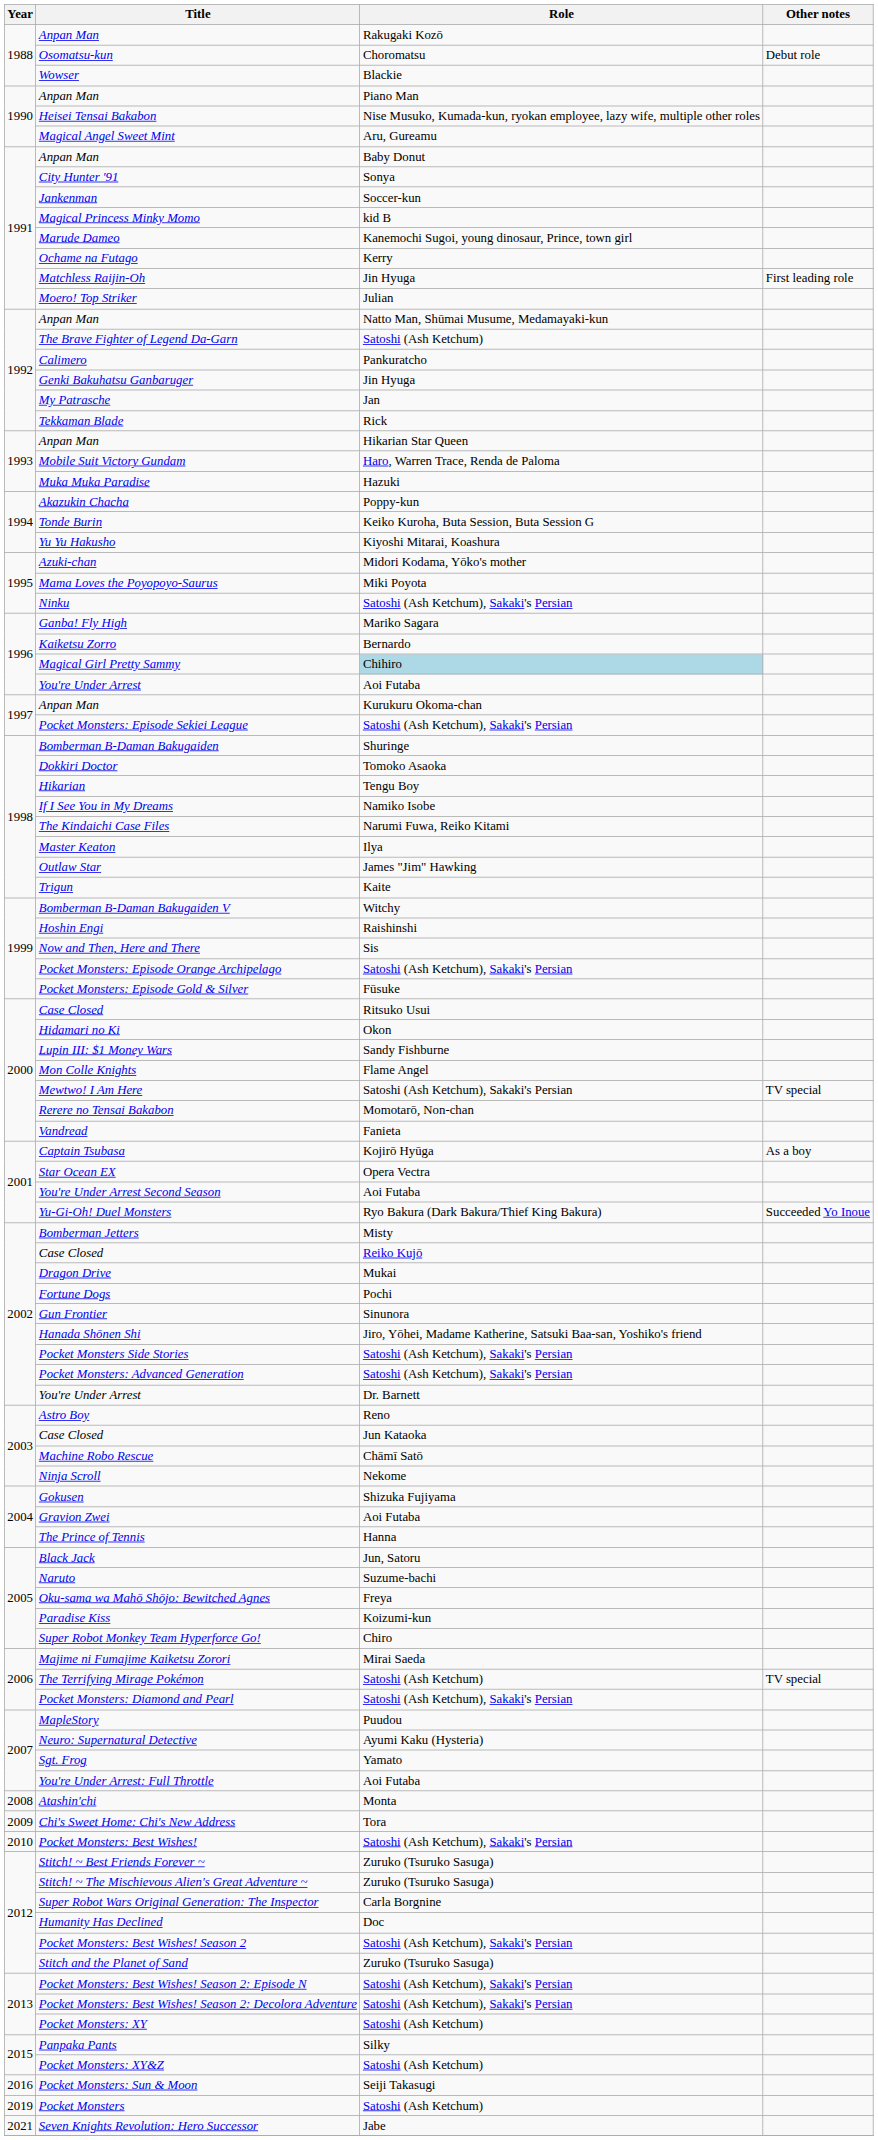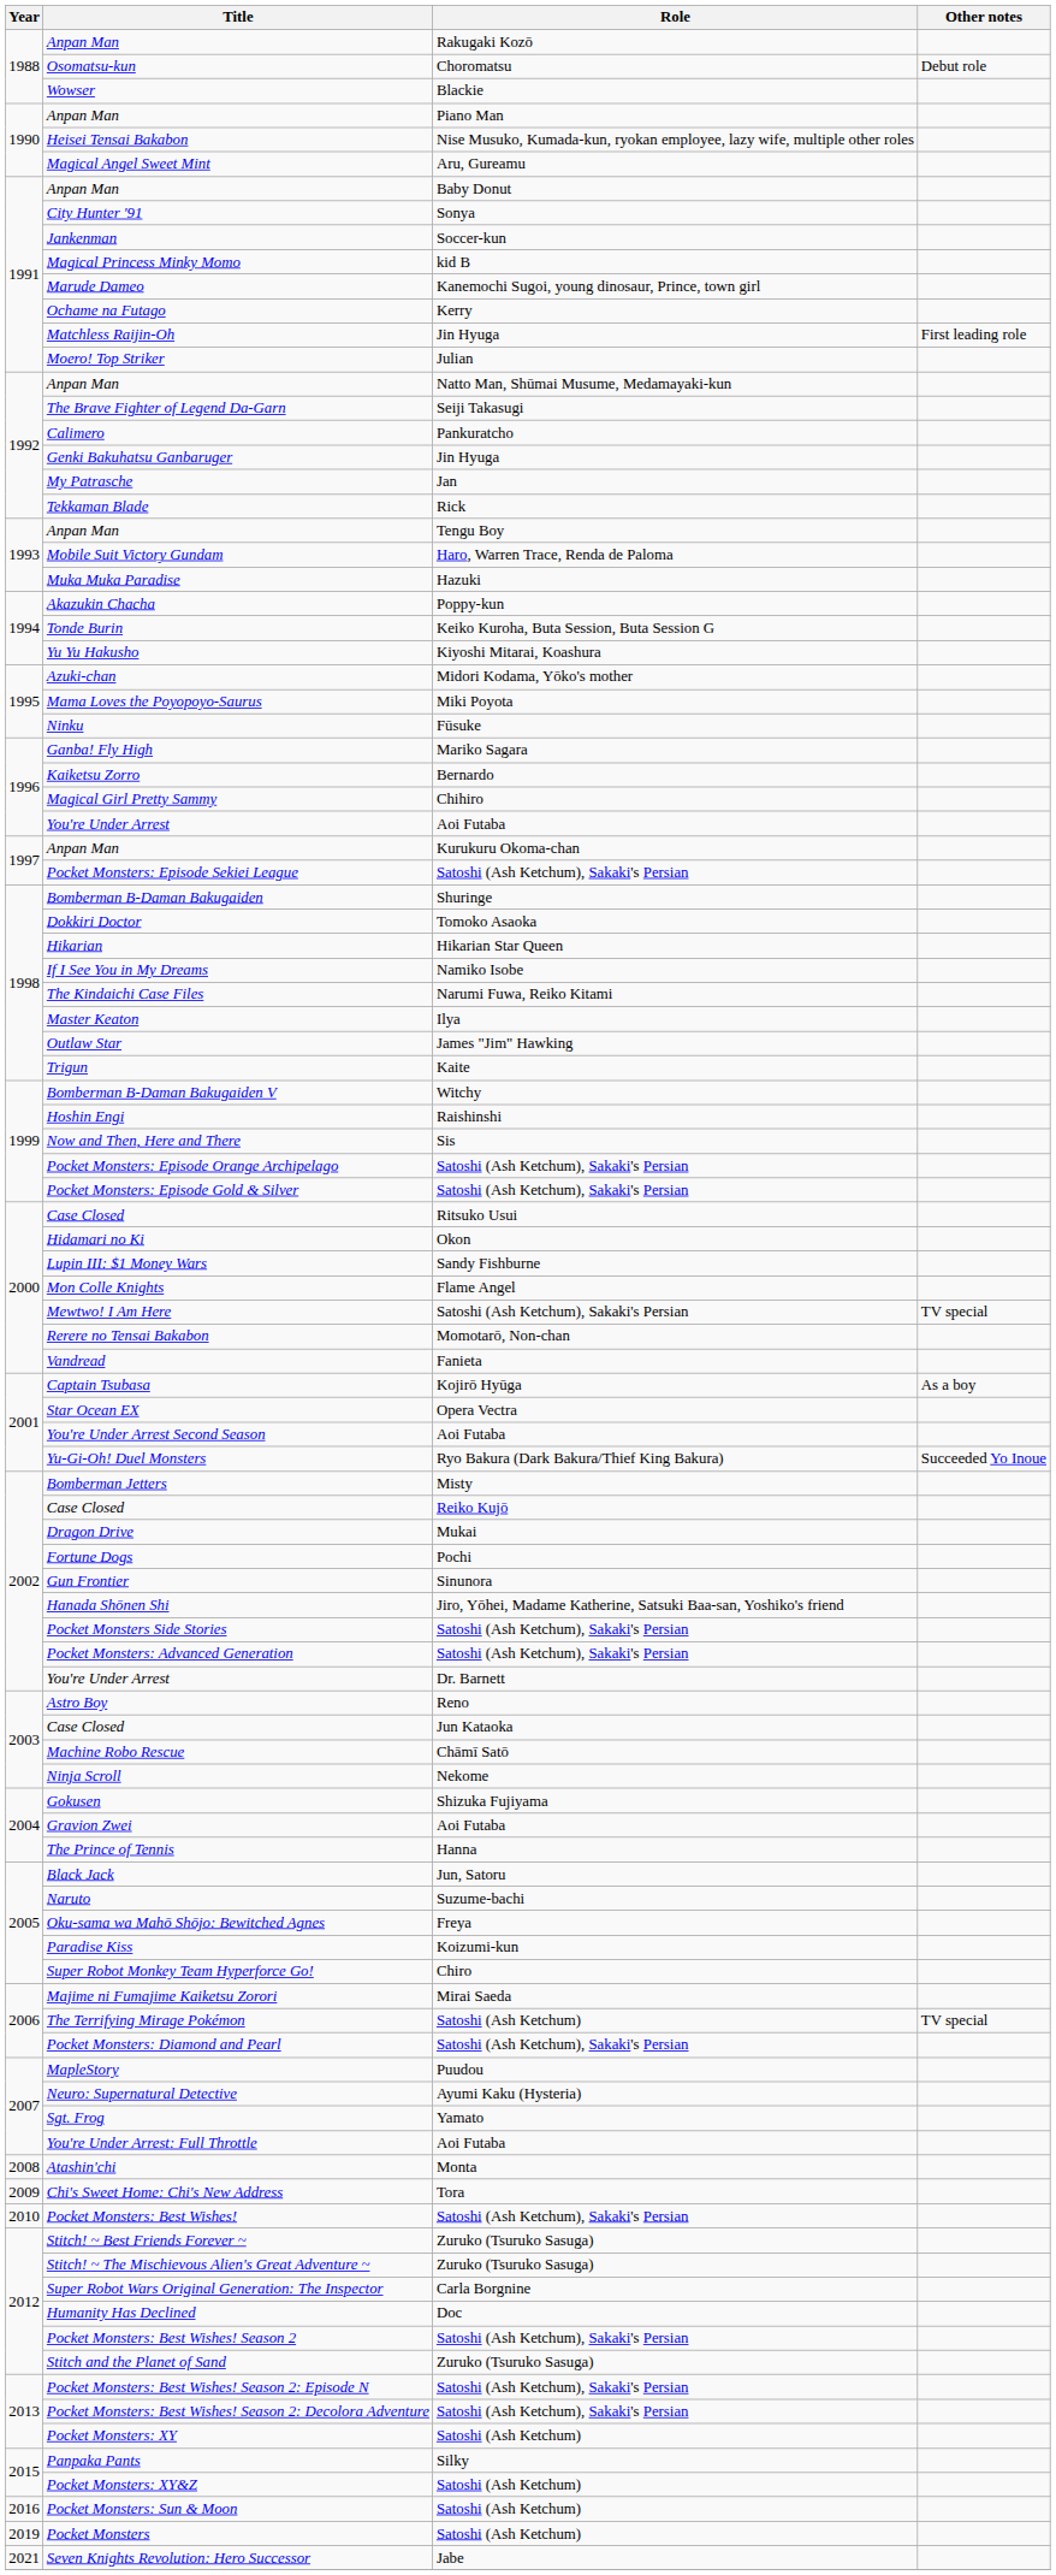 <table class="wikitable">
 <tr>
 <th>Year</th>
 <th>Title</th>
 <th>Role</th>
 <th>Other notes</th>
 </tr>
 <tr>
 <td rowspan="3">1988</td>
 <td><em><a href='#'>Anpan Man</a></em></td>
 <td>Rakugaki Kozō</td>
 <td></td>
 </tr>
 <tr>
 <td><em><a href='#'>Osomatsu-kun</a></em></td>
 <td>Choromatsu</td>
 <td>Debut role</td>
 </tr>
 <tr>
 <td><em><a href='#'>Wowser</a></em></td>
 <td>Blackie</td>
 <td></td>
 </tr>
 <tr>
 <td rowspan="3">1990</td>
 <td><em>Anpan Man</em></td>
 <td>Piano Man</td>
 <td></td>
 </tr>
 <tr>
 <td><em><a href='#'>Heisei Tensai Bakabon</a></em></td>
 <td>Nise Musuko, Kumada-kun, ryokan employee, lazy wife, multiple other roles</td>
 <td></td>
 </tr>
 <tr>
 <td><em><a href='#'>Magical Angel Sweet Mint</a></em></td>
 <td>Aru, Gureamu</td>
 <td></td>
 </tr>
 <tr>
 <td rowspan="8">1991</td>
 <td><em>Anpan Man</em></td>
 <td>Baby Donut</td>
 <td></td>
 </tr>
 <tr>
 <td><em><a href='#'>City Hunter '91</a></em></td>
 <td>Sonya</td>
 <td></td>
 </tr>
 <tr>
 <td><em><a href='#'>Jankenman</a></em></td>
 <td>Soccer-kun</td>
 <td></td>
 </tr>
 <tr>
 <td><em><a href='#'>Magical Princess Minky Momo</a></em></td>
 <td>kid B</td>
 <td></td>
 </tr>
 <tr>
 <td><em><a href='#'>Marude Dameo</a></em></td>
 <td>Kanemochi Sugoi, young dinosaur, Prince, town girl</td>
 <td></td>
 </tr>
 <tr>
 <td><em><a href='#'>Ochame na Futago</a></em></td>
 <td>Kerry</td>
 <td></td>
 </tr>
 <tr>
 <td><em><a href='#'>Matchless Raijin-Oh</a></em></td>
 <td>Jin Hyuga</td>
 <td>First leading role</td>
 </tr>
 <tr>
 <td><em><a href='#'>Moero! Top Striker</a></em></td>
 <td>Julian</td>
 <td></td>
 </tr>
 <tr>
 <td rowspan="6">1992</td>
 <td><em>Anpan Man</em></td>
 <td>Natto Man, Shūmai Musume, Medamayaki-kun</td>
 <td></td>
 </tr>
 <tr>
 <td><em><a href='#'>The Brave Fighter of Legend Da-Garn</a></em></td>
-<td><a href='#'>Satoshi</a> (Ash Ketchum)</td>
+<td>Seiji Takasugi</td>
 <td></td>
 </tr>
 <tr>
 <td><em><a href='#'>Calimero</a></em></td>
 <td>Pankuratcho</td>
 <td></td>
 </tr>
 <tr>
 <td><em><a href='#'>Genki Bakuhatsu Ganbaruger</a></em></td>
 <td>Jin Hyuga</td>
 <td></td>
 </tr>
 <tr>
 <td><em><a href='#'>My Patrasche</a></em></td>
 <td>Jan</td>
 <td></td>
 </tr>
 <tr>
 <td><em><a href='#'>Tekkaman Blade</a></em></td>
 <td>Rick</td>
 <td></td>
 </tr>
 <tr>
 <td rowspan="3">1993</td>
 <td><em>Anpan Man</em></td>
-<td>Hikarian Star Queen</td>
+<td>Tengu Boy</td>
 <td></td>
 </tr>
 <tr>
 <td><em><a href='#'>Mobile Suit Victory Gundam</a></em></td>
 <td><a href='#'>Haro</a>, Warren Trace, Renda de Paloma</td>
 <td></td>
 </tr>
 <tr>
 <td><em><a href='#'>Muka Muka Paradise</a></em></td>
 <td>Hazuki</td>
 <td></td>
 </tr>
 <tr>
 <td rowspan="3">1994</td>
 <td><em><a href='#'>Akazukin Chacha</a></em></td>
 <td>Poppy-kun</td>
 <td></td>
 </tr>
 <tr>
 <td><em><a href='#'>Tonde Burin</a></em></td>
 <td>Keiko Kuroha, Buta Session, Buta Session G</td>
 <td></td>
 </tr>
 <tr>
 <td><em><a href='#'>Yu Yu Hakusho</a></em></td>
 <td>Kiyoshi Mitarai, Koashura</td>
 <td></td>
 </tr>
 <tr>
 <td rowspan="3">1995</td>
 <td><em><a href='#'>Azuki-chan</a></em></td>
 <td>Midori Kodama, Yōko's mother</td>
 <td></td>
 </tr>
 <tr>
 <td><em><a href='#'>Mama Loves the Poyopoyo-Saurus</a></em></td>
 <td>Miki Poyota</td>
 <td></td>
 </tr>
 <tr>
 <td><em><a href='#'>Ninku</a></em></td>
-<td><a href='#'>Satoshi</a> (Ash Ketchum), <a href='#'>Sakaki</a>'s <a href='#'>Persian</a></td>
+<td>Fūsuke</td>
 <td></td>
 </tr>
 <tr>
 <td rowspan="4">1996</td>
 <td><em><a href='#'>Ganba! Fly High</a></em></td>
 <td>Mariko Sagara</td>
 <td></td>
 </tr>
 <tr>
 <td><em><a href='#'>Kaiketsu Zorro</a></em></td>
 <td>Bernardo</td>
 <td></td>
 </tr>
 <tr>
 <td><em><a href='#'>Magical Girl Pretty Sammy</a></em></td>
-<td style="background: lightblue;">Chihiro</td>
+<td>Chihiro</td>
 <td></td>
 </tr>
 <tr>
 <td><em><a href='#'>You're Under Arrest</a></em></td>
 <td>Aoi Futaba</td>
 <td></td>
 </tr>
 <tr>
 <td rowspan="2">1997</td>
 <td><em>Anpan Man</em></td>
 <td>Kurukuru Okoma-chan</td>
 <td></td>
 </tr>
 <tr>
 <td><em><a href='#'>Pocket Monsters: Episode Sekiei League</a></em></td>
 <td><a href='#'>Satoshi</a> (Ash Ketchum), <a href='#'>Sakaki</a>'s <a href='#'>Persian</a></td>
 <td></td>
 </tr>
 <tr>
 <td rowspan="8">1998</td>
 <td><em><a href='#'>Bomberman B-Daman Bakugaiden</a></em></td>
 <td>Shuringe</td>
 <td></td>
 </tr>
 <tr>
 <td><em><a href='#'>Dokkiri Doctor</a></em></td>
 <td>Tomoko Asaoka</td>
 <td></td>
 </tr>
 <tr>
 <td><em><a href='#'>Hikarian</a></em></td>
-<td>Tengu Boy</td>
+<td>Hikarian Star Queen</td>
 <td></td>
 </tr>
 <tr>
 <td><em><a href='#'>If I See You in My Dreams</a></em></td>
 <td>Namiko Isobe</td>
 <td></td>
 </tr>
 <tr>
 <td><em><a href='#'>The Kindaichi Case Files</a></em></td>
 <td>Narumi Fuwa, Reiko Kitami</td>
 <td></td>
 </tr>
 <tr>
 <td><em><a href='#'>Master Keaton</a></em></td>
 <td>Ilya</td>
 <td></td>
 </tr>
 <tr>
 <td><em><a href='#'>Outlaw Star</a></em></td>
 <td>James "Jim" Hawking</td>
 <td></td>
 </tr>
 <tr>
 <td><em><a href='#'>Trigun</a></em></td>
 <td>Kaite</td>
 <td></td>
 </tr>
 <tr>
 <td rowspan="5">1999</td>
 <td><em><a href='#'>Bomberman B-Daman Bakugaiden V</a></em></td>
 <td>Witchy</td>
 <td></td>
 </tr>
 <tr>
 <td><em><a href='#'>Hoshin Engi</a></em></td>
 <td>Raishinshi</td>
 <td></td>
 </tr>
 <tr>
 <td><em><a href='#'>Now and Then, Here and There</a></em></td>
 <td>Sis</td>
 <td></td>
 </tr>
 <tr>
 <td><em><a href='#'>Pocket Monsters: Episode Orange Archipelago</a></em></td>
 <td><a href='#'>Satoshi</a> (Ash Ketchum), <a href='#'>Sakaki</a>'s <a href='#'>Persian</a></td>
 <td></td>
 </tr>
 <tr>
 <td><em><a href='#'>Pocket Monsters: Episode Gold & Silver</a></em></td>
-<td>Fūsuke</td>
+<td><a href='#'>Satoshi</a> (Ash Ketchum), <a href='#'>Sakaki</a>'s <a href='#'>Persian</a></td>
 <td></td>
 </tr>
 <tr>
 <td rowspan="7">2000</td>
 <td><em><a href='#'>Case Closed</a></em></td>
 <td>Ritsuko Usui</td>
 <td></td>
 </tr>
 <tr>
 <td><em><a href='#'>Hidamari no Ki</a></em></td>
 <td>Okon</td>
 <td></td>
 </tr>
 <tr>
 <td><em><a href='#'>Lupin III: $1 Money Wars</a></em></td>
 <td>Sandy Fishburne</td>
 <td></td>
 </tr>
 <tr>
 <td><em><a href='#'>Mon Colle Knights</a></em></td>
 <td>Flame Angel</td>
 <td></td>
 </tr>
 <tr>
 <td><em><a href='#'>Mewtwo! I Am Here</a></em></td>
 <td>Satoshi (Ash Ketchum), Sakaki's Persian</td>
 <td>TV special</td>
 </tr>
 <tr>
 <td><em><a href='#'>Rerere no Tensai Bakabon</a></em></td>
 <td>Momotarō, Non-chan</td>
 <td></td>
 </tr>
 <tr>
 <td><em><a href='#'>Vandread</a></em></td>
 <td>Fanieta</td>
 <td></td>
 </tr>
 <tr>
 <td rowspan="4">2001</td>
 <td><em><a href='#'>Captain Tsubasa</a></em></td>
 <td>Kojirō Hyūga</td>
 <td>As a boy</td>
 </tr>
 <tr>
 <td><em><a href='#'>Star Ocean EX</a></em></td>
 <td>Opera Vectra</td>
 <td></td>
 </tr>
 <tr>
 <td><em><a href='#'>You're Under Arrest Second Season</a></em></td>
 <td>Aoi Futaba</td>
 <td></td>
 </tr>
 <tr>
 <td><em><a href='#'>Yu-Gi-Oh! Duel Monsters</a></em></td>
 <td>Ryo Bakura (Dark Bakura/Thief King Bakura)</td>
 <td>Succeeded <a href='#'>Yo Inoue</a></td>
 </tr>
 <tr>
 <td rowspan="9">2002</td>
 <td><em><a href='#'>Bomberman Jetters</a></em></td>
 <td>Misty</td>
 <td></td>
 </tr>
 <tr>
 <td><em>Case Closed</em></td>
 <td><a href='#'>Reiko Kujō</a></td>
 <td></td>
 </tr>
 <tr>
 <td><em><a href='#'>Dragon Drive</a></em></td>
 <td>Mukai</td>
 <td></td>
 </tr>
 <tr>
 <td><em><a href='#'>Fortune Dogs</a></em></td>
 <td>Pochi</td>
 <td></td>
 </tr>
 <tr>
 <td><em><a href='#'>Gun Frontier</a></em></td>
 <td>Sinunora</td>
 <td></td>
 </tr>
 <tr>
 <td><em><a href='#'>Hanada Shōnen Shi</a></em></td>
 <td>Jiro, Yōhei, Madame Katherine, Satsuki Baa-san, Yoshiko's friend</td>
 <td></td>
 </tr>
 <tr>
 <td><em><a href='#'>Pocket Monsters Side Stories</a></em></td>
 <td><a href='#'>Satoshi</a> (Ash Ketchum), <a href='#'>Sakaki</a>'s <a href='#'>Persian</a></td>
 <td></td>
 </tr>
 <tr>
 <td><em><a href='#'>Pocket Monsters: Advanced Generation</a></em></td>
 <td><a href='#'>Satoshi</a> (Ash Ketchum), <a href='#'>Sakaki</a>'s <a href='#'>Persian</a></td>
 <td></td>
 </tr>
 <tr>
 <td><em>You're Under Arrest</em></td>
 <td>Dr. Barnett</td>
 <td></td>
 </tr>
 <tr>
 <td rowspan="4">2003</td>
 <td><em><a href='#'>Astro Boy</a></em></td>
 <td>Reno</td>
 <td></td>
 </tr>
 <tr>
 <td><em>Case Closed</em></td>
 <td>Jun Kataoka</td>
 <td></td>
 </tr>
 <tr>
 <td><em><a href='#'>Machine Robo Rescue</a></em></td>
 <td>Chāmī Satō</td>
 <td></td>
 </tr>
 <tr>
 <td><em><a href='#'>Ninja Scroll</a></em></td>
 <td>Nekome</td>
 <td></td>
 </tr>
 <tr>
 <td rowspan="3">2004</td>
 <td><em><a href='#'>Gokusen</a></em></td>
 <td>Shizuka Fujiyama</td>
 <td></td>
 </tr>
 <tr>
 <td><em><a href='#'>Gravion Zwei</a></em></td>
 <td>Aoi Futaba</td>
 <td></td>
 </tr>
 <tr>
 <td><em><a href='#'>The Prince of Tennis</a></em></td>
 <td>Hanna</td>
 <td></td>
 </tr>
 <tr>
 <td rowspan="5">2005</td>
 <td><em><a href='#'>Black Jack</a></em></td>
 <td>Jun, Satoru</td>
 <td></td>
 </tr>
 <tr>
 <td><em><a href='#'>Naruto</a></em></td>
 <td>Suzume-bachi</td>
 <td></td>
 </tr>
 <tr>
 <td><em><a href='#'>Oku-sama wa Mahō Shōjo: Bewitched Agnes</a></em></td>
 <td>Freya</td>
 <td></td>
 </tr>
 <tr>
 <td><em><a href='#'>Paradise Kiss</a></em></td>
 <td>Koizumi-kun</td>
 <td></td>
 </tr>
 <tr>
 <td><em><a href='#'>Super Robot Monkey Team Hyperforce Go!</a></em></td>
 <td>Chiro</td>
 <td></td>
 </tr>
 <tr>
 <td rowspan="3">2006</td>
 <td><em><a href='#'>Majime ni Fumajime Kaiketsu Zorori</a></em></td>
 <td>Mirai Saeda</td>
 <td></td>
 </tr>
 <tr>
 <td><em><a href='#'>The Terrifying Mirage Pokémon</a></em></td>
 <td><a href='#'>Satoshi</a> (Ash Ketchum)</td>
 <td>TV special</td>
 </tr>
 <tr>
 <td><em><a href='#'>Pocket Monsters: Diamond and Pearl</a></em></td>
 <td><a href='#'>Satoshi</a> (Ash Ketchum), <a href='#'>Sakaki</a>'s <a href='#'>Persian</a></td>
 <td></td>
 </tr>
 <tr>
 <td rowspan="4">2007</td>
 <td><em><a href='#'>MapleStory</a></em></td>
 <td>Puudou</td>
 <td></td>
 </tr>
 <tr>
 <td><em><a href='#'>Neuro: Supernatural Detective</a></em></td>
 <td>Ayumi Kaku (Hysteria)</td>
 <td></td>
 </tr>
 <tr>
 <td><em><a href='#'>Sgt. Frog</a></em></td>
 <td>Yamato</td>
 <td></td>
 </tr>
 <tr>
 <td><em><a href='#'>You're Under Arrest: Full Throttle</a></em></td>
 <td>Aoi Futaba</td>
 <td></td>
 </tr>
 <tr>
 <td>2008</td>
 <td><em><a href='#'>Atashin'chi</a></em></td>
 <td>Monta</td>
 <td></td>
 </tr>
 <tr>
 <td>2009</td>
 <td><em><a href='#'>Chi's Sweet Home: Chi's New Address</a></em></td>
 <td>Tora</td>
 <td></td>
 </tr>
 <tr>
 <td>2010</td>
 <td><em><a href='#'>Pocket Monsters: Best Wishes!</a></em></td>
 <td><a href='#'>Satoshi</a> (Ash Ketchum), <a href='#'>Sakaki</a>'s <a href='#'>Persian</a></td>
 <td></td>
 </tr>
 <tr>
 <td rowspan="6">2012</td>
 <td><em><a href='#'>Stitch! ~ Best Friends Forever ~</a></em></td>
 <td>Zuruko (Tsuruko Sasuga)</td>
 <td></td>
 </tr>
 <tr>
 <td><em><a href='#'>Stitch! ~ The Mischievous Alien's Great Adventure ~</a></em></td>
 <td>Zuruko (Tsuruko Sasuga)</td>
 <td></td>
 </tr>
 <tr>
 <td><em><a href='#'>Super Robot Wars Original Generation: The Inspector</a></em></td>
 <td>Carla Borgnine</td>
 <td></td>
 </tr>
 <tr>
 <td><em><a href='#'>Humanity Has Declined</a></em></td>
 <td>Doc</td>
 <td></td>
 </tr>
 <tr>
 <td><em><a href='#'>Pocket Monsters: Best Wishes! Season 2</a></em></td>
 <td><a href='#'>Satoshi</a> (Ash Ketchum), <a href='#'>Sakaki</a>'s <a href='#'>Persian</a></td>
 <td></td>
 </tr>
 <tr>
 <td><em><a href='#'>Stitch and the Planet of Sand</a></em></td>
 <td>Zuruko (Tsuruko Sasuga)</td>
 <td></td>
 </tr>
 <tr>
 <td rowspan="3">2013</td>
 <td><em><a href='#'>Pocket Monsters: Best Wishes! Season 2: Episode N</a></em></td>
 <td><a href='#'>Satoshi</a> (Ash Ketchum), <a href='#'>Sakaki</a>'s <a href='#'>Persian</a></td>
 <td></td>
 </tr>
 <tr>
 <td><em><a href='#'>Pocket Monsters: Best Wishes! Season 2: Decolora Adventure</a></em></td>
 <td><a href='#'>Satoshi</a> (Ash Ketchum), <a href='#'>Sakaki</a>'s <a href='#'>Persian</a></td>
 <td></td>
 </tr>
 <tr>
 <td><em><a href='#'>Pocket Monsters: XY</a></em></td>
 <td><a href='#'>Satoshi</a> (Ash Ketchum)</td>
 <td></td>
 </tr>
 <tr>
 <td rowspan="2">2015</td>
 <td><em><a href='#'>Panpaka Pants</a></em></td>
 <td>Silky</td>
 <td></td>
 </tr>
 <tr>
 <td><em><a href='#'>Pocket Monsters: XY&Z</a></em></td>
 <td><a href='#'>Satoshi</a> (Ash Ketchum)</td>
 <td></td>
 </tr>
 <tr>
 <td>2016</td>
 <td><em><a href='#'>Pocket Monsters: Sun & Moon</a></em></td>
-<td>Seiji Takasugi</td>
+<td><a href='#'>Satoshi</a> (Ash Ketchum)</td>
 <td></td>
 </tr>
 <tr>
 <td>2019</td>
 <td><em><a href='#'>Pocket Monsters</a></em></td>
 <td><a href='#'>Satoshi</a> (Ash Ketchum)</td>
 <td></td>
 </tr>
 <tr>
 <td>2021</td>
 <td><em><a href='#'>Seven Knights Revolution: Hero Successor</a></em></td>
 <td>Jabe</td>
 <td></td>
 </tr>
 <tr>
 </tr>
 </table>
